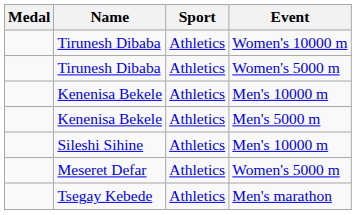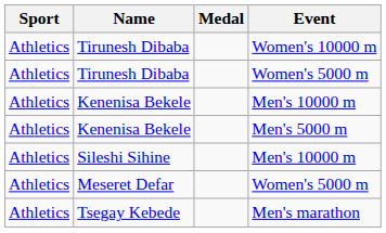 <table class="wikitable sortable" style="font-size:95%">
 <tr>
+<th>Sport</th>
+<th>Name</th>
 <th>Medal</th>
-<th>Name</th>
-<th>Sport</th>
 <th>Event</th>
 </tr>
 <tr>
+<td><a href='#'>Athletics</a></td>
+<td><a href='#'>Tirunesh Dibaba</a></td>
 <td></td>
-<td><a href='#'>Tirunesh Dibaba</a></td>
-<td><a href='#'>Athletics</a></td>
 <td><a href='#'>Women's 10000 m</a></td>
 </tr>
 <tr>
+<td><a href='#'>Athletics</a></td>
+<td><a href='#'>Tirunesh Dibaba</a></td>
 <td></td>
-<td><a href='#'>Tirunesh Dibaba</a></td>
-<td><a href='#'>Athletics</a></td>
 <td><a href='#'>Women's 5000 m</a></td>
 </tr>
 <tr>
+<td><a href='#'>Athletics</a></td>
+<td><a href='#'>Kenenisa Bekele</a></td>
 <td></td>
-<td><a href='#'>Kenenisa Bekele</a></td>
-<td><a href='#'>Athletics</a></td>
 <td><a href='#'>Men's 10000 m</a></td>
 </tr>
 <tr>
+<td><a href='#'>Athletics</a></td>
+<td><a href='#'>Kenenisa Bekele</a></td>
 <td></td>
-<td><a href='#'>Kenenisa Bekele</a></td>
-<td><a href='#'>Athletics</a></td>
 <td><a href='#'>Men's 5000 m</a></td>
 </tr>
 <tr>
+<td><a href='#'>Athletics</a></td>
+<td><a href='#'>Sileshi Sihine</a></td>
 <td></td>
-<td><a href='#'>Sileshi Sihine</a></td>
-<td><a href='#'>Athletics</a></td>
 <td><a href='#'>Men's 10000 m</a></td>
 </tr>
 <tr>
+<td><a href='#'>Athletics</a></td>
+<td><a href='#'>Meseret Defar</a></td>
 <td></td>
-<td><a href='#'>Meseret Defar</a></td>
-<td><a href='#'>Athletics</a></td>
 <td><a href='#'>Women's 5000 m</a></td>
 </tr>
 <tr>
+<td><a href='#'>Athletics</a></td>
+<td><a href='#'>Tsegay Kebede</a></td>
 <td></td>
-<td><a href='#'>Tsegay Kebede</a></td>
-<td><a href='#'>Athletics</a></td>
 <td><a href='#'>Men's marathon</a></td>
 </tr>
 </table>
